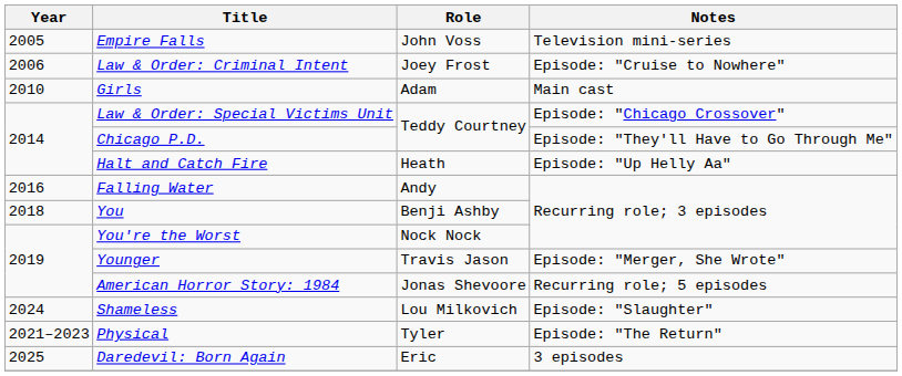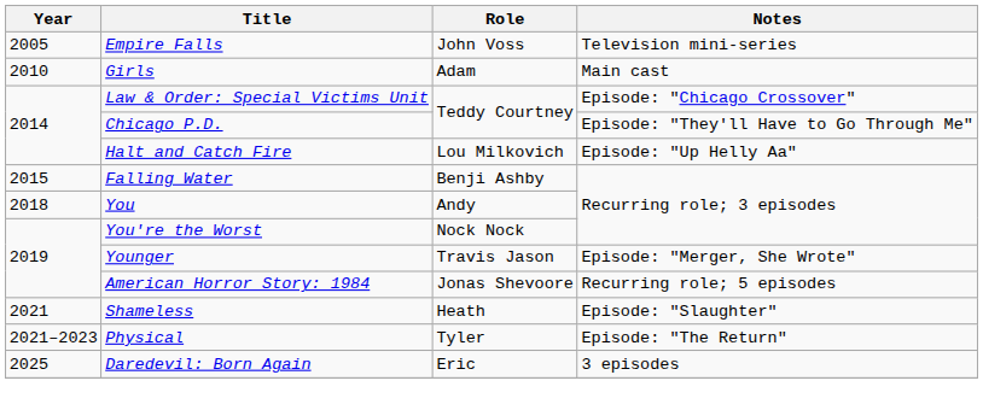 <table class="wikitable sortable">
 <tr>
 <th>Year</th>
 <th>Title</th>
 <th>Role</th>
 <th class="unsortable">Notes</th>
 </tr>
 <tr>
 <td>2005</td>
 <td><em><a href='#'>Empire Falls</a></em></td>
 <td>John Voss</td>
 <td>Television mini-series</td>
-</tr>
-<tr>
-<td>2006</td>
-<td><em><a href='#'>Law & Order: Criminal Intent</a></em></td>
-<td>Joey Frost</td>
-<td>Episode: "Cruise to Nowhere"</td>
 </tr>
 <tr>
 <td>2010</td>
 <td><em><a href='#'>Girls</a></em></td>
 <td>Adam</td>
 <td>Main cast</td>
 </tr>
 <tr>
 <td Rowspan=3>2014</td>
 <td><em><a href='#'>Law & Order: Special Victims Unit</a></em></td>
 <td Rowspan=2>Teddy Courtney</td>
 <td>Episode: "<a href='#'>Chicago Crossover</a>"</td>
 </tr>
 <tr>
 <td><em><a href='#'>Chicago P.D.</a></em></td>
 <td>Episode: "They'll Have to Go Through Me"</td>
 </tr>
 <tr>
 <td><em><a href='#'>Halt and Catch Fire</a></em></td>
-<td>Heath</td>
+<td>Lou Milkovich</td>
 <td>Episode: "Up Helly Aa"</td>
 </tr>
 <tr>
-<td>2016</td>
+<td>2015</td>
 <td><em><a href='#'>Falling Water</a></em></td>
-<td>Andy</td>
+<td>Benji Ashby</td>
 <td Rowspan=3>Recurring role; 3 episodes</td>
 </tr>
 <tr>
 <td>2018</td>
 <td><em><a href='#'>You</a></em></td>
-<td>Benji Ashby</td>
+<td>Andy</td>
 </tr>
 <tr>
 <td Rowspan=3>2019</td>
 <td><em><a href='#'>You're the Worst</a></em></td>
 <td>Nock Nock</td>
 </tr>
 <tr>
 <td><em><a href='#'>Younger</a></em></td>
 <td>Travis Jason</td>
 <td>Episode: "Merger, She Wrote"</td>
 </tr>
 <tr>
 <td><em><a href='#'>American Horror Story: 1984</a></em></td>
 <td>Jonas Shevoore</td>
 <td>Recurring role; 5 episodes</td>
 </tr>
 <tr>
-<td>2024</td>
+<td>2021</td>
 <td><em><a href='#'>Shameless</a></em></td>
-<td>Lou Milkovich</td>
+<td>Heath</td>
 <td>Episode: "Slaughter"</td>
 </tr>
 <tr>
 <td>2021–2023</td>
 <td><em><a href='#'>Physical</a></em></td>
 <td>Tyler</td>
 <td>Episode: "The Return"</td>
 </tr>
 <tr>
 <td>2025</td>
 <td><em><a href='#'>Daredevil: Born Again</a></em></td>
 <td>Eric</td>
 <td>3 episodes</td>
 </tr>
 <tr>
 </tr>
 </table>
